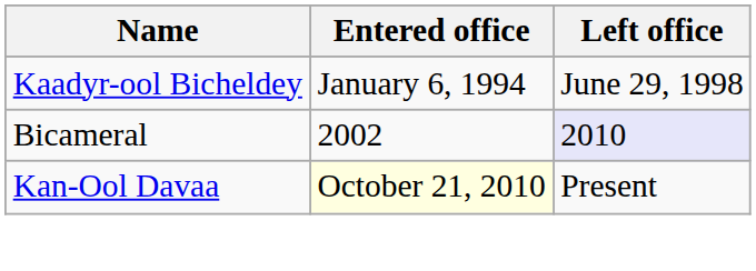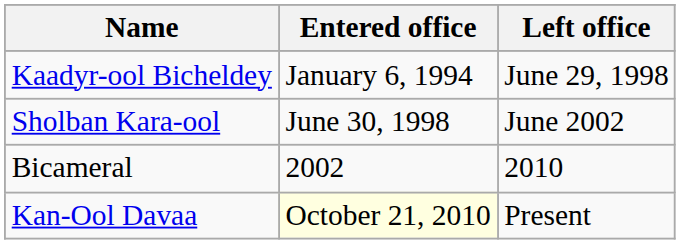 <table class="wikitable">
 <tr>
 <th>Name</th>
 <th>Entered office</th>
 <th>Left office</th>
 </tr>
 <tr>
 <td><a href='#'>Kaadyr-ool Bicheldey</a></td>
 <td>January 6, 1994</td>
 <td>June 29, 1998</td>
 </tr>
 <tr>
+<td><a href='#'>Sholban Kara-ool</a></td>
+<td>June 30, 1998</td>
+<td>June 2002</td>
+</tr>
+<tr>
 <td>Bicameral</td>
 <td>2002</td>
-<td style="background: lavender;">2010</td>
+<td>2010</td>
 </tr>
 <tr>
 <td><a href='#'>Kan-Ool Davaa</a></td>
 <td style="background: lightyellow;">October 21, 2010</td>
 <td>Present</td>
 </tr>
 </table>
